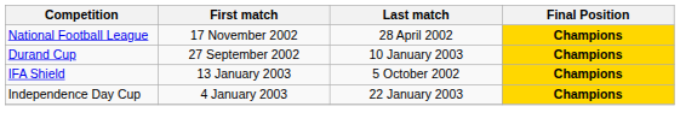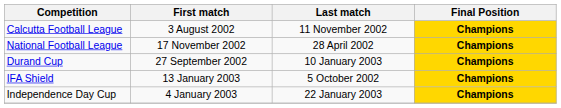 <table class="wikitable" style="text-align:center; width:850px;">
 <tr>
 <th style="text-align:center; width:150px;">Competition</th>
 <th style="text-align:center; width:170px;">First match</th>
 <th style="text-align:center; width:170px;">Last match</th>
 <th style="text-align:center; width:170px;">Final Position</th>
+</tr>
+<tr>
+<td style="text-align:left;"><a href='#'>Calcutta Football League</a></td>
+<td>3 August 2002</td>
+<td>11 November 2002</td>
+<td bgcolor="gold"><strong>Champions</strong></td>
 </tr>
 <tr>
 <td style="text-align:left;"><a href='#'>National Football League</a></td>
 <td>17 November 2002</td>
 <td>28 April 2002</td>
 <td bgcolor="gold"><strong>Champions</strong></td>
 </tr>
 <tr>
 <td style="text-align:left;"><a href='#'>Durand Cup</a></td>
 <td>27 September 2002</td>
 <td>10 January 2003</td>
 <td bgcolor="gold"><strong>Champions</strong></td>
 </tr>
 <tr>
 <td style="text-align:left;"><a href='#'>IFA Shield</a></td>
 <td>13 January 2003</td>
 <td>5 October 2002</td>
 <td bgcolor="gold"><strong>Champions</strong></td>
 </tr>
 <tr>
 <td style="text-align:left;">Independence Day Cup</td>
 <td>4 January 2003</td>
 <td>22 January 2003</td>
 <td bgcolor="gold"><strong>Champions</strong></td>
 </tr>
 <tr>
 </tr>
 </table>
